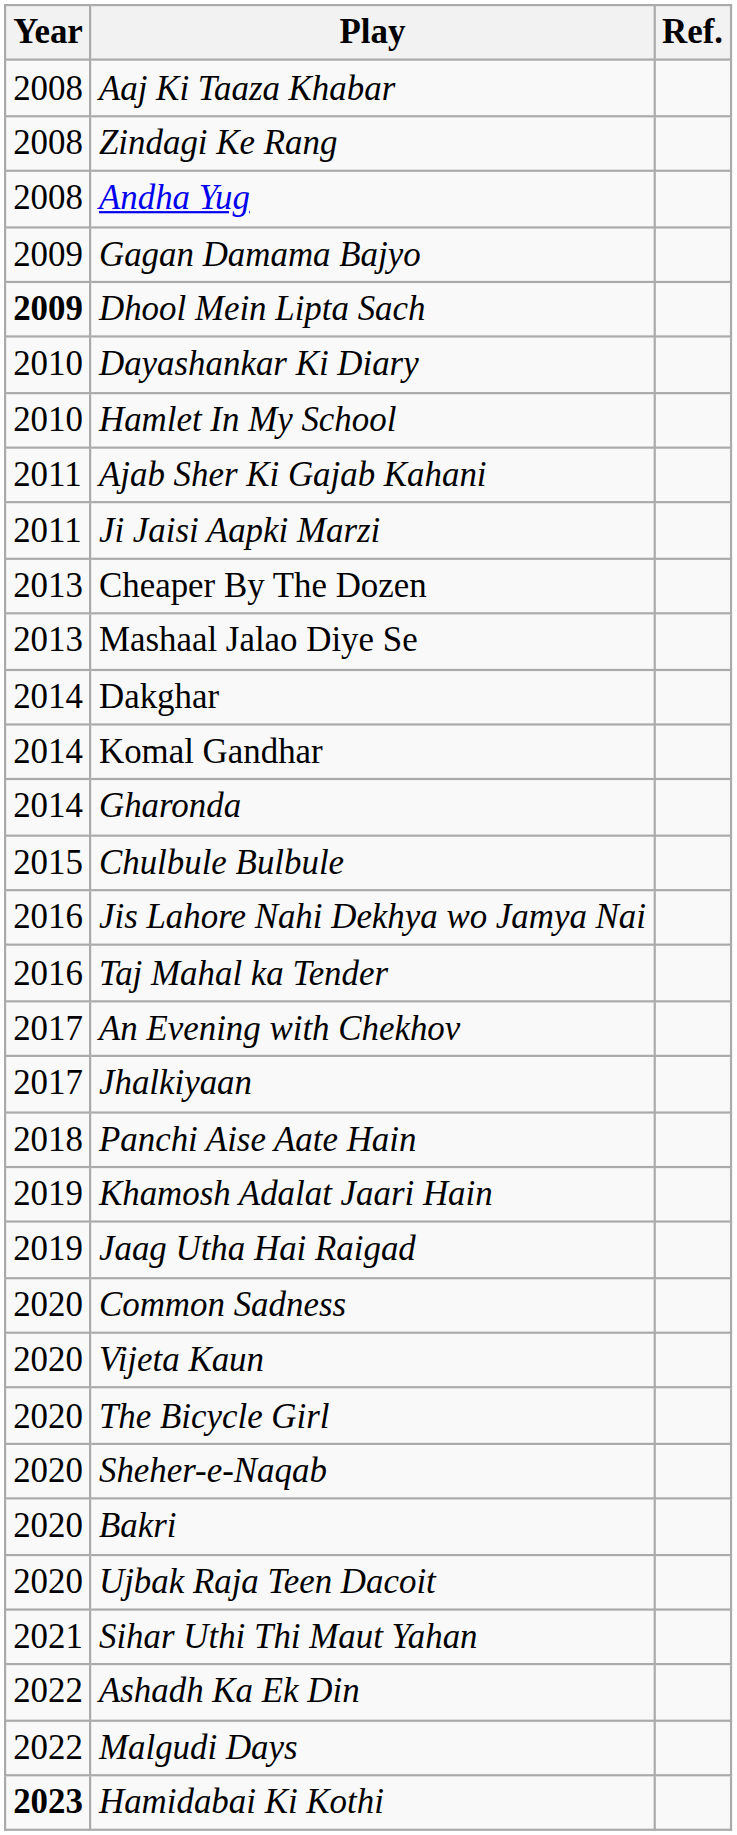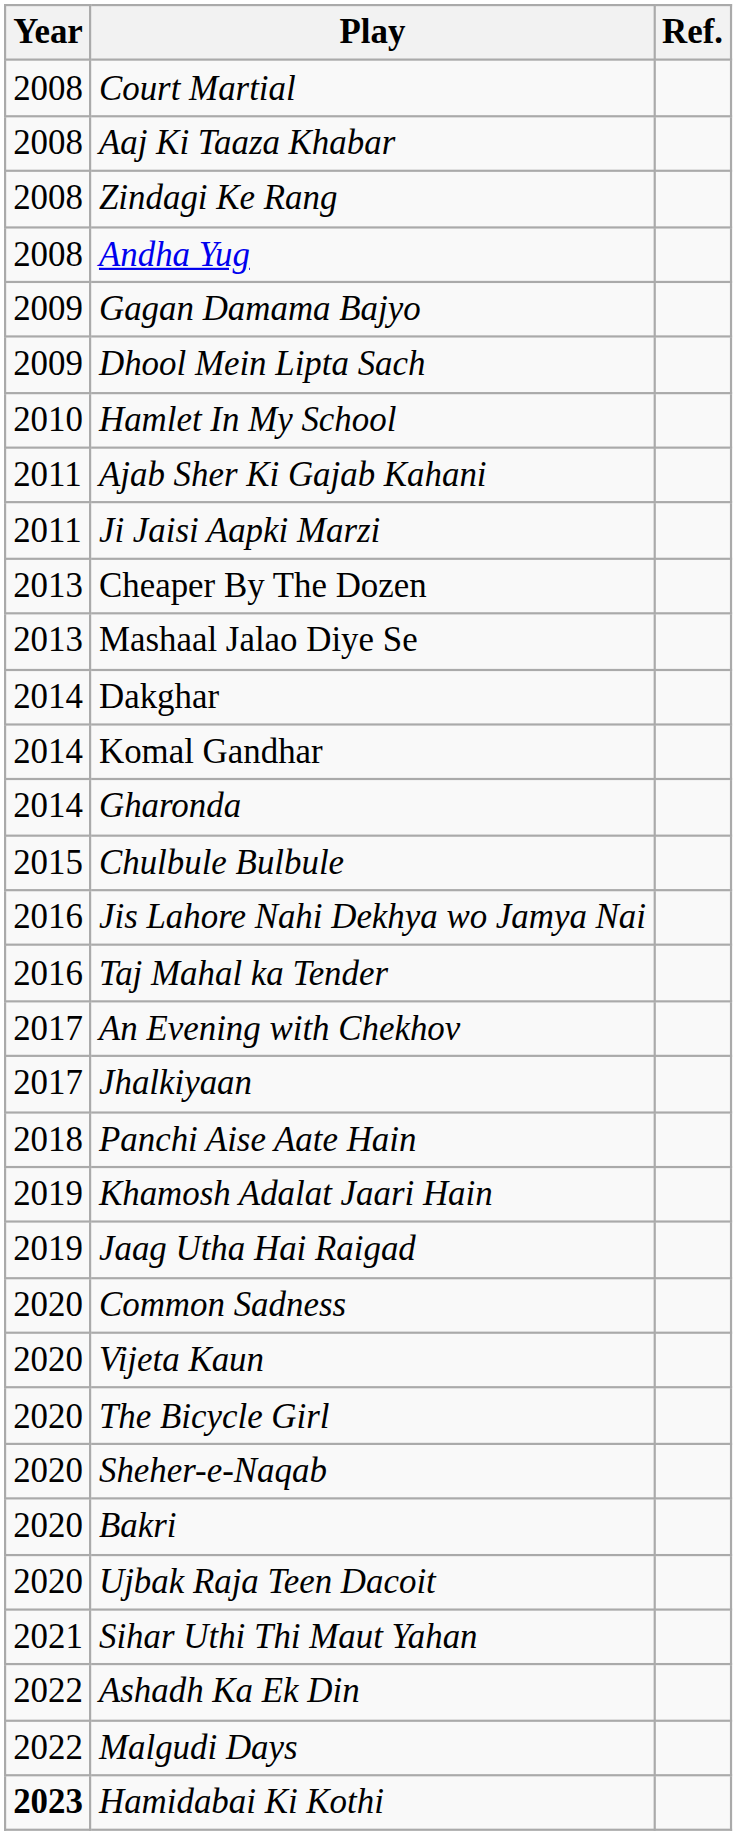 <table class="wikitable sortable">
 <tr>
 <th>Year</th>
 <th>Play</th>
 <th>Ref.</th>
+</tr>
+<tr>
+<td>2008</td>
+<td><em>Court Martial</em></td>
+<td></td>
 </tr>
 <tr>
 <td>2008</td>
 <td><em>Aaj Ki Taaza Khabar</em></td>
 <td></td>
 </tr>
 <tr>
 <td>2008</td>
 <td><em>Zindagi Ke Rang</em></td>
 <td></td>
 </tr>
 <tr>
 <td>2008</td>
 <td><em><a href='#'>Andha Yug</a></em></td>
 <td></td>
 </tr>
 <tr>
 <td>2009</td>
 <td><em>Gagan Damama Bajyo</em></td>
 <td></td>
 </tr>
 <tr>
-<td><strong>2009</strong></td>
+<td>2009</td>
 <td><em>Dhool Mein Lipta Sach</em></td>
-<td></td>
-</tr>
-<tr>
-<td>2010</td>
-<td><em>Dayashankar Ki Diary</em></td>
 <td></td>
 </tr>
 <tr>
 <td>2010</td>
 <td><em>Hamlet In My School</em></td>
 <td></td>
 </tr>
 <tr>
 <td>2011</td>
 <td><em>Ajab Sher Ki Gajab Kahani</em></td>
 <td></td>
 </tr>
 <tr>
 <td>2011</td>
 <td><em>Ji Jaisi Aapki Marzi</em></td>
 <td></td>
 </tr>
 <tr>
 <td>2013</td>
 <td>Cheaper By The Dozen</td>
 <td></td>
 </tr>
 <tr>
 <td>2013</td>
 <td>Mashaal Jalao Diye Se</td>
 <td></td>
 </tr>
 <tr>
 <td>2014</td>
 <td>Dakghar</td>
 <td></td>
 </tr>
 <tr>
 <td>2014</td>
 <td>Komal Gandhar</td>
 <td></td>
 </tr>
 <tr>
 <td>2014</td>
 <td><em>Gharonda</em></td>
 <td></td>
 </tr>
 <tr>
 <td>2015</td>
 <td><em>Chulbule Bulbule</em></td>
 <td></td>
 </tr>
 <tr>
 <td>2016</td>
 <td><em>Jis Lahore Nahi Dekhya wo Jamya Nai</em></td>
 <td></td>
 </tr>
 <tr>
 <td>2016</td>
 <td><em>Taj Mahal ka Tender</em></td>
 <td></td>
 </tr>
 <tr>
 <td>2017</td>
 <td><em>An Evening with Chekhov</em></td>
 <td></td>
 </tr>
 <tr>
 <td>2017</td>
 <td><em>Jhalkiyaan</em></td>
 <td></td>
 </tr>
 <tr>
 <td>2018</td>
 <td><em>Panchi Aise Aate Hain</em></td>
 <td></td>
 </tr>
 <tr>
 <td>2019</td>
 <td><em>Khamosh Adalat Jaari Hain</em></td>
 <td></td>
 </tr>
 <tr>
 <td>2019</td>
 <td><em>Jaag Utha Hai Raigad</em></td>
 <td></td>
 </tr>
 <tr>
 <td>2020</td>
 <td><em>Common Sadness</em></td>
 <td></td>
 </tr>
 <tr>
 <td>2020</td>
 <td><em>Vijeta Kaun</em></td>
 <td></td>
 </tr>
 <tr>
 <td>2020</td>
 <td><em>The Bicycle Girl</em></td>
 <td></td>
 </tr>
 <tr>
 <td>2020</td>
 <td><em>Sheher-e-Naqab</em></td>
 <td></td>
 </tr>
 <tr>
 <td>2020</td>
 <td><em>Bakri</em></td>
 <td></td>
 </tr>
 <tr>
 <td>2020</td>
 <td><em>Ujbak Raja Teen Dacoit</em></td>
 <td></td>
 </tr>
 <tr>
 <td>2021</td>
 <td><em>Sihar Uthi Thi Maut Yahan</em></td>
 <td></td>
 </tr>
 <tr>
 <td>2022</td>
 <td><em>Ashadh Ka Ek Din </em></td>
 <td></td>
 </tr>
 <tr>
 <td>2022</td>
 <td><em>Malgudi Days </em></td>
 <td></td>
 </tr>
 <tr>
 <td><strong>2023</strong></td>
 <td><em>Hamidabai Ki Kothi</em></td>
 <td></td>
 </tr>
 </table>
